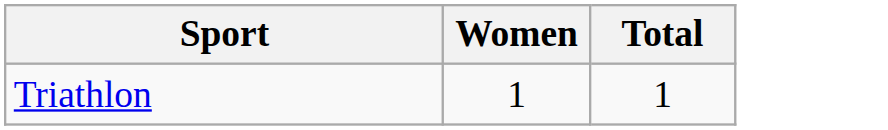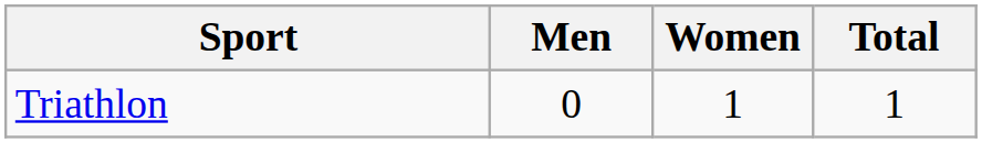 <table class="wikitable sortable" style="text-align:center;">
 <tr>
 <th width=180>Sport</th>
+<th width=55>Men</th>
 <th width=55>Women</th>
 <th width=55>Total</th>
 </tr>
 <tr>
 <td align=left><a href='#'>Triathlon</a></td>
+<td>0</td>
 <td>1</td>
 <td>1</td>
 </tr>
 </table>
